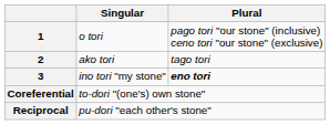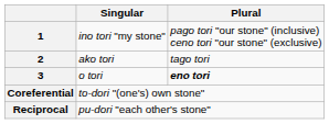 <table class="wikitable">
 <tr>
 <th></th>
 <th>Singular</th>
 <th>Plural</th>
 </tr>
 <tr>
 <th>1</th>
-<td><em>o tori</em></td>
+<td><em>ino tori</em> "my stone"</td>
 <td><em>pago tori</em> "our stone" (inclusive)<br><em>ceno tori</em> "our stone" (exclusive)</td>
 </tr>
 <tr>
 <th>2</th>
 <td><em>ako tori</em></td>
 <td><em>tago tori</em></td>
 </tr>
 <tr>
 <th>3</th>
-<td><em>ino tori</em> "my stone"</td>
+<td><em>o tori</em></td>
 <td><strong><em>eno tori</em></strong></td>
 </tr>
 <tr>
 <th>Coreferential</th>
 <td colspan="2"><em>to-dori</em> "(one's) own stone"</td>
 </tr>
 <tr>
 <th>Reciprocal</th>
 <td colspan="2"><em>pu-dori</em> "each other's stone"</td>
 </tr>
 </table>
